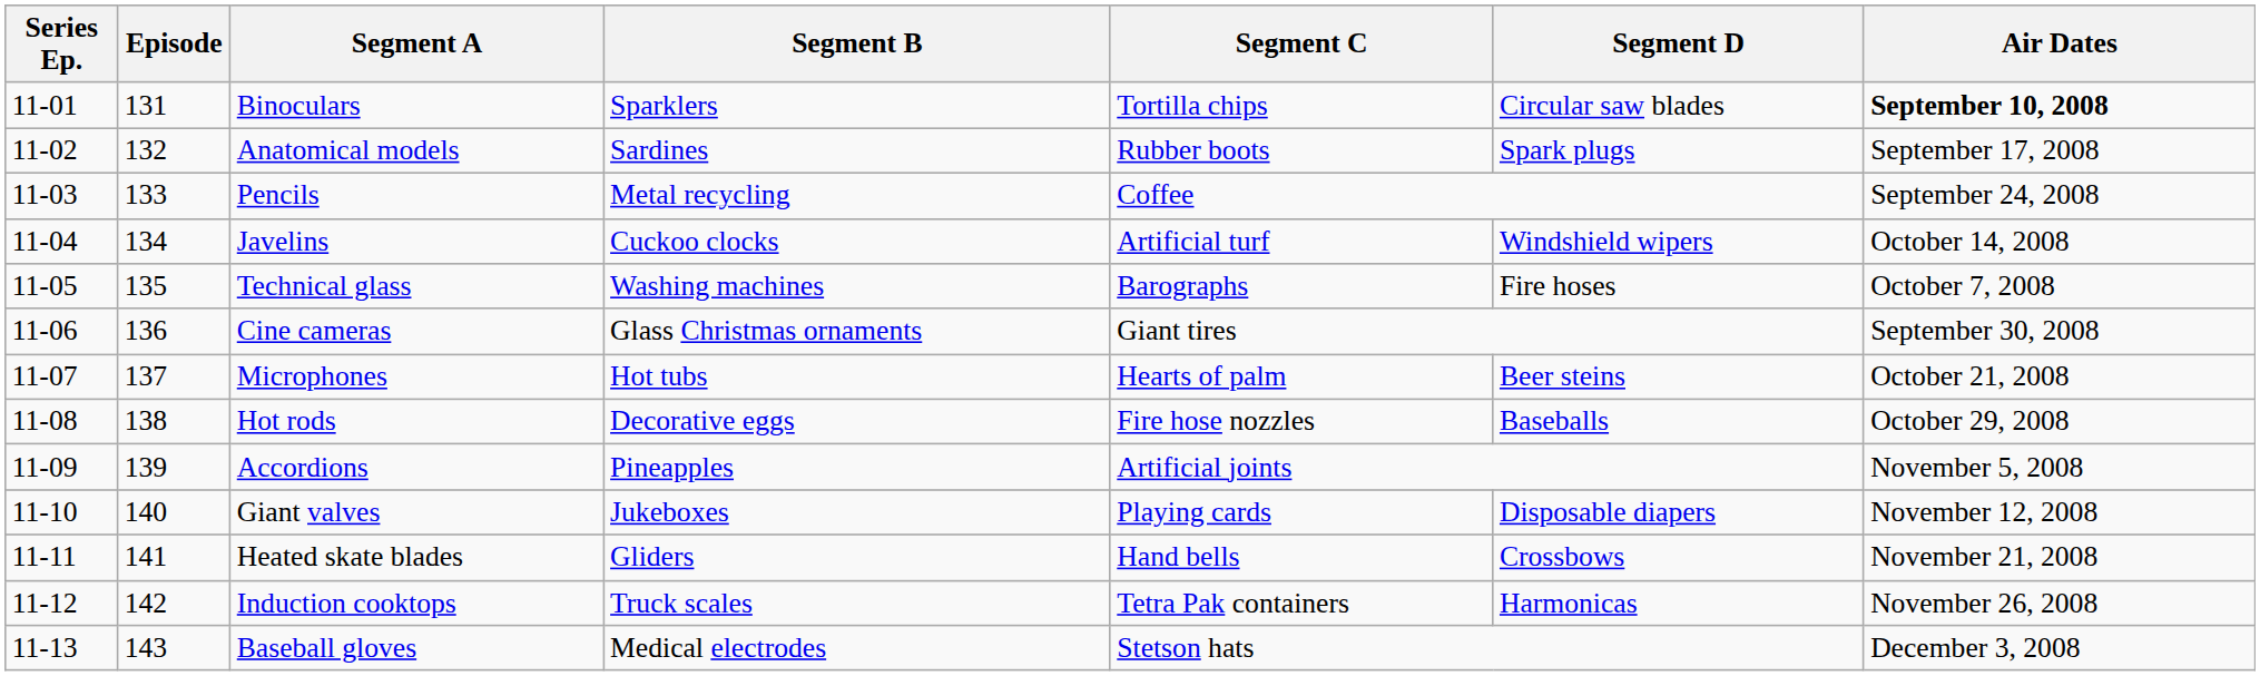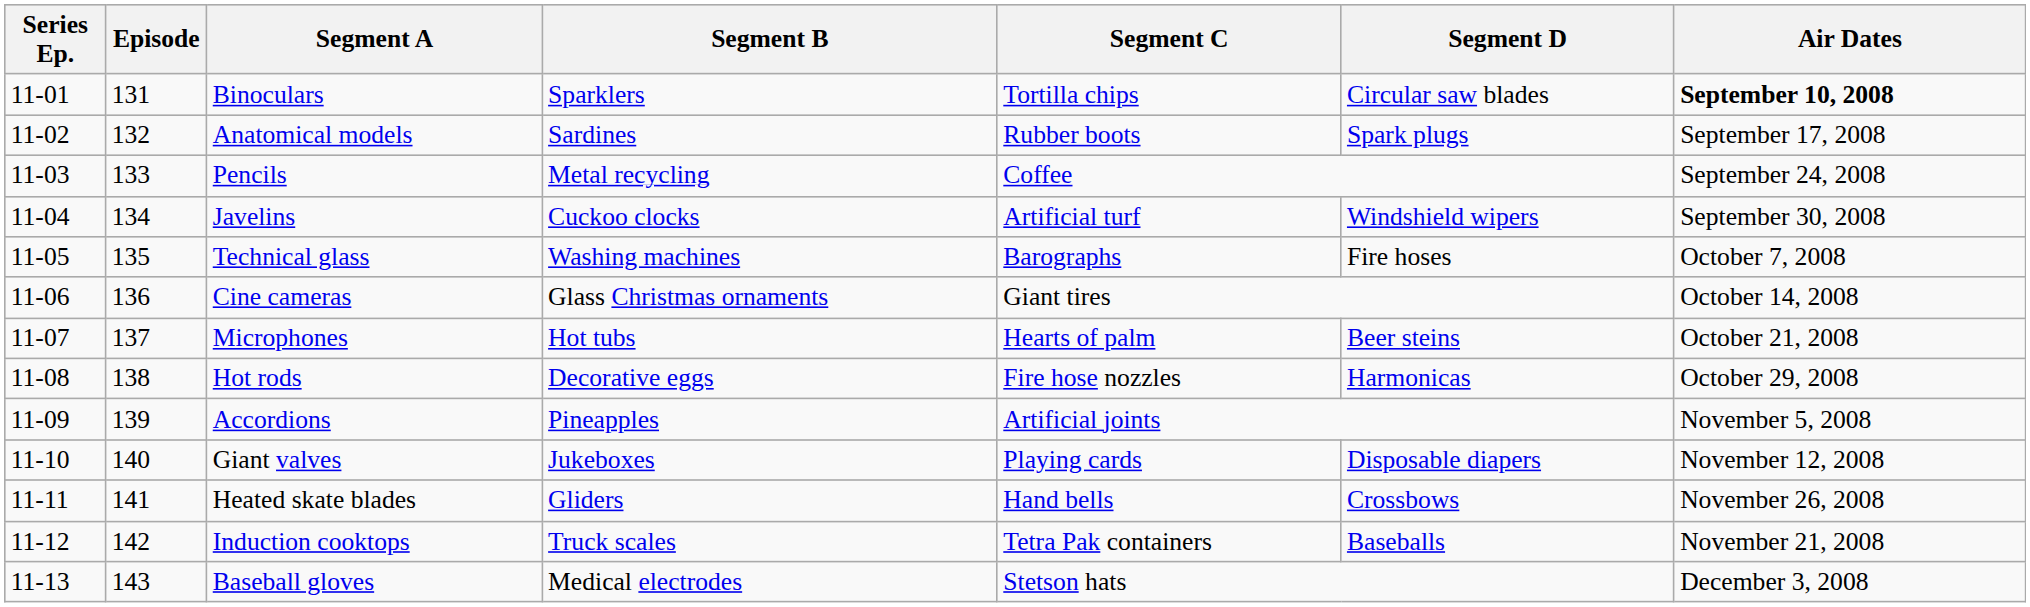 <table class="wikitable" style="width:100%;">
 <tr>
 <th style="width:5%;">Series Ep.</th>
 <th style="width:5%;">Episode</th>
 <th>Segment A</th>
 <th>Segment B</th>
 <th>Segment C</th>
 <th>Segment D</th>
 <th>Air Dates</th>
 </tr>
 <tr>
 <td>11-01</td>
 <td>131</td>
 <td><a href='#'>Binoculars</a></td>
 <td><a href='#'>Sparklers</a></td>
 <td><a href='#'>Tortilla chips</a></td>
 <td><a href='#'>Circular saw</a> blades</td>
 <td><strong>September 10, 2008</strong></td>
 </tr>
 <tr>
 <td>11-02</td>
 <td>132</td>
 <td><a href='#'>Anatomical models</a></td>
 <td><a href='#'>Sardines</a></td>
 <td><a href='#'>Rubber boots</a></td>
 <td><a href='#'>Spark plugs</a></td>
 <td>September 17, 2008</td>
 </tr>
 <tr>
 <td>11-03</td>
 <td>133</td>
 <td><a href='#'>Pencils</a></td>
 <td><a href='#'>Metal recycling</a></td>
 <td colspan="2"><a href='#'>Coffee</a></td>
 <td>September 24, 2008</td>
 </tr>
 <tr>
 <td>11-04</td>
 <td>134</td>
 <td><a href='#'>Javelins</a></td>
 <td><a href='#'>Cuckoo clocks</a></td>
 <td><a href='#'>Artificial turf</a></td>
 <td><a href='#'>Windshield wipers</a></td>
-<td>October 14, 2008</td>
+<td>September 30, 2008</td>
 </tr>
 <tr>
 <td>11-05</td>
 <td>135</td>
 <td><a href='#'>Technical glass</a></td>
 <td><a href='#'>Washing machines</a></td>
 <td><a href='#'>Barographs</a></td>
 <td>Fire hoses</td>
 <td>October 7, 2008</td>
 </tr>
 <tr>
 <td>11-06</td>
 <td>136</td>
 <td><a href='#'>Cine cameras</a></td>
 <td>Glass <a href='#'>Christmas ornaments</a></td>
 <td colspan="2">Giant tires</td>
-<td>September 30, 2008</td>
+<td>October 14, 2008</td>
 </tr>
 <tr>
 <td>11-07</td>
 <td>137</td>
 <td><a href='#'>Microphones</a></td>
 <td><a href='#'>Hot tubs</a></td>
 <td><a href='#'>Hearts of palm</a></td>
 <td><a href='#'>Beer steins</a></td>
 <td>October 21, 2008</td>
 </tr>
 <tr>
 <td>11-08</td>
 <td>138</td>
 <td><a href='#'>Hot rods</a></td>
 <td><a href='#'>Decorative eggs</a></td>
 <td><a href='#'>Fire hose</a> nozzles</td>
-<td><a href='#'>Baseballs</a></td>
+<td><a href='#'>Harmonicas</a></td>
 <td>October 29, 2008</td>
 </tr>
 <tr>
 <td>11-09</td>
 <td>139</td>
 <td><a href='#'>Accordions</a></td>
 <td><a href='#'>Pineapples</a></td>
 <td colspan="2"><a href='#'>Artificial joints</a></td>
 <td>November 5, 2008</td>
 </tr>
 <tr>
 <td>11-10</td>
 <td>140</td>
 <td>Giant <a href='#'>valves</a></td>
 <td><a href='#'>Jukeboxes</a></td>
 <td><a href='#'>Playing cards</a></td>
 <td><a href='#'>Disposable diapers</a></td>
 <td>November 12, 2008</td>
 </tr>
 <tr>
 <td>11-11</td>
 <td>141</td>
 <td>Heated skate blades</td>
 <td><a href='#'>Gliders</a></td>
 <td><a href='#'>Hand bells</a></td>
 <td><a href='#'>Crossbows</a></td>
-<td>November 21, 2008</td>
+<td>November 26, 2008</td>
 </tr>
 <tr>
 <td>11-12</td>
 <td>142</td>
 <td><a href='#'>Induction cooktops</a></td>
 <td><a href='#'>Truck scales</a></td>
 <td><a href='#'>Tetra Pak</a> containers</td>
-<td><a href='#'>Harmonicas</a></td>
-<td>November 26, 2008</td>
+<td><a href='#'>Baseballs</a></td>
+<td>November 21, 2008</td>
 </tr>
 <tr>
 <td>11-13</td>
 <td>143</td>
 <td><a href='#'>Baseball gloves</a></td>
 <td>Medical <a href='#'>electrodes</a></td>
 <td colspan="2"><a href='#'>Stetson</a> hats</td>
 <td>December 3, 2008</td>
 </tr>
 </table>
